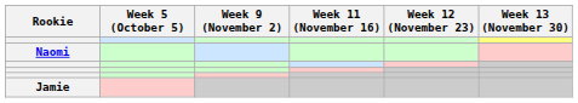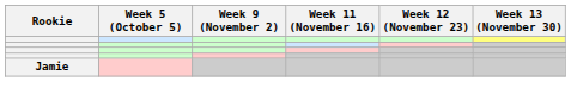 <table class="wikitable sortable" style="text-align:center; font-size:85%">
 <tr>
 <th style="width:16.7%;">Rookie</th>
 <th style="width:16.7%;">Week 5<br>(October 5)</th>
 <th style="width:16.7%;">Week 9<br>(November 2)</th>
 <th style="width:16.7%;">Week 11<br>(November 16)</th>
 <th style="width:16.7%;">Week 12<br>(November 23)</th>
 <th style="width:16.7%;">Week 13<br>(November 30)</th>
 </tr>
 <tr>
 <th></th>
 <td style="background:#CCE6FF"></td>
 <td style="background:#cfc;"></td>
 <td style="background:#cfc;"></td>
 <td style="background:#cfc;"></td>
 <td style="background:#FFFF7F"></td>
-</tr>
-<tr>
-<th><a href='#'>Naomi</a></th>
-<td style="background:#cfc;"></td>
-<td style="background:#CCE6FF"></td>
-<td style="background:#cfc;"></td>
-<td style="background:#cfc;"></td>
-<td style="background:#fcc;"></td>
 </tr>
 <tr>
 <th></th>
 <td style="background:#cfc;"></td>
 <td style="background:#cfc;"></td>
 <td style="background:#CCE6FF"></td>
 <td style="background:#fcc;"></td>
 <td style="background:#ccc;"></td>
 </tr>
 <tr>
 <th></th>
 <td style="background:#cfc;"></td>
 <td style="background:#cfc;"></td>
 <td style="background:#fcc;"></td>
 <td style="background:#ccc;"></td>
 <td style="background:#ccc;"></td>
 </tr>
 <tr>
 <th></th>
 <td style="background:#cfc;"></td>
 <td style="background:#fcc;"></td>
 <td style="background:#ccc;"></td>
 <td style="background:#ccc;"></td>
 <td style="background:#ccc;"></td>
 </tr>
 <tr>
 <th>Jamie</th>
 <td style="background:#fcc;"></td>
 <td style="background:#ccc;"></td>
 <td style="background:#ccc;"></td>
 <td style="background:#ccc;"></td>
 <td style="background:#ccc;"></td>
 </tr>
 </table>
